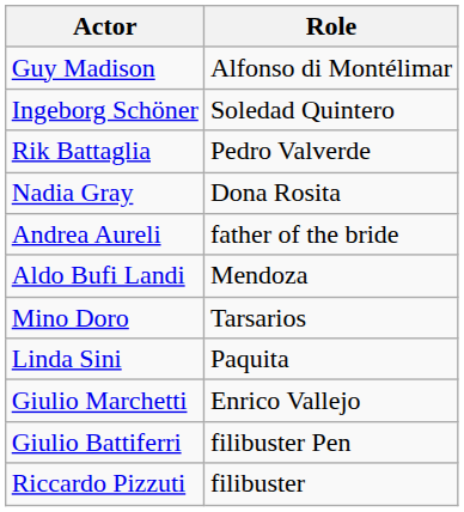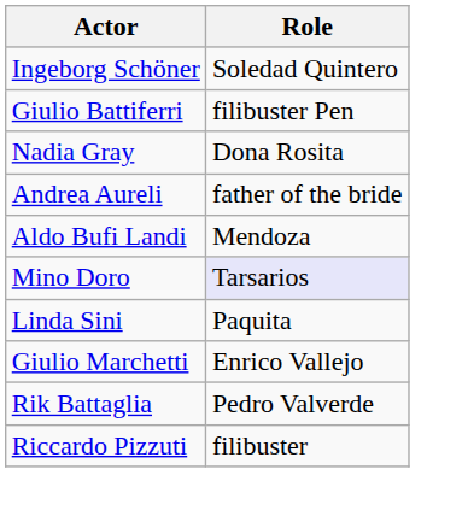 <table class = wikitable>
 <tr>
 <th>Actor</th>
 <th>Role</th>
 </tr>
 <tr>
-<td><a href='#'>Guy Madison</a></td>
-<td>Alfonso di Montélimar</td>
-</tr>
-<tr>
 <td><a href='#'>Ingeborg Schöner</a></td>
 <td>Soledad Quintero</td>
 </tr>
 <tr>
-<td><a href='#'>Rik Battaglia</a></td>
-<td>Pedro Valverde</td>
+<td><a href='#'>Giulio Battiferri</a></td>
+<td>filibuster Pen</td>
 </tr>
 <tr>
 <td><a href='#'>Nadia Gray</a></td>
 <td>Dona Rosita</td>
 </tr>
 <tr>
 <td><a href='#'>Andrea Aureli</a></td>
 <td>father of the bride</td>
 </tr>
 <tr>
 <td><a href='#'>Aldo Bufi Landi</a></td>
 <td>Mendoza</td>
 </tr>
 <tr>
 <td><a href='#'>Mino Doro</a></td>
-<td>Tarsarios</td>
+<td style="background: lavender;">Tarsarios</td>
 </tr>
 <tr>
 <td><a href='#'>Linda Sini</a></td>
 <td>Paquita</td>
 </tr>
 <tr>
 <td><a href='#'>Giulio Marchetti</a></td>
 <td>Enrico Vallejo</td>
 </tr>
 <tr>
-<td><a href='#'>Giulio Battiferri</a></td>
-<td>filibuster Pen</td>
+<td><a href='#'>Rik Battaglia</a></td>
+<td>Pedro Valverde</td>
 </tr>
 <tr>
 <td><a href='#'>Riccardo Pizzuti</a></td>
 <td>filibuster</td>
 </tr>
 </table>
